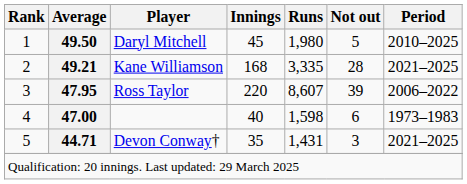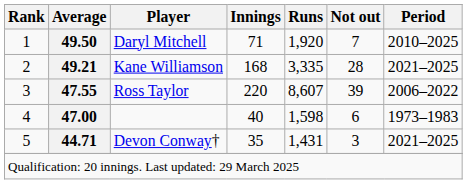 <table class="wikitable plainrowheaders sortable">
 <tr>
 <th scope=col>Rank</th>
 <th scope=col>Average</th>
 <th scope=col>Player</th>
 <th scope=col>Innings</th>
 <th scope=col>Runs</th>
 <th scope=col>Not out</th>
 <th scope=col>Period</th>
 </tr>
 <tr>
 <td align="center">1</td>
 <th scope="row" style="text-align:center;">49.50</th>
 <td><a href='#'>Daryl Mitchell</a></td>
-<td align="center">45</td>
-<td align="center">1,980</td>
-<td align="center">5</td>
+<td align="center">71</td>
+<td align="center">1,920</td>
+<td align="center">7</td>
 <td>2010–2025</td>
 </tr>
 <tr>
 <td align="center">2</td>
 <th scope="row" style="text-align:center;">49.21</th>
 <td><a href='#'>Kane Williamson</a></td>
 <td align="center">168</td>
 <td align="center">3,335</td>
 <td align="center">28</td>
 <td>2021–2025</td>
 </tr>
 <tr>
 <td align="center">3</td>
-<th scope="row" style="text-align:center;">47.95</th>
+<th scope="row" style="text-align:center;">47.55</th>
 <td><a href='#'>Ross Taylor</a></td>
 <td align="center">220</td>
 <td align="center">8,607</td>
 <td align="center">39</td>
 <td>2006–2022</td>
 </tr>
 <tr>
 <td align="center">4</td>
 <th scope="row" style="text-align:center;">47.00</th>
 <td></td>
 <td align="center">40</td>
 <td align="center">1,598</td>
 <td align="center">6</td>
 <td>1973–1983</td>
 </tr>
 <tr>
 <td align="center">5</td>
 <th scope="row" style="text-align:center;">44.71</th>
 <td><a href='#'>Devon Conway</a>†</td>
 <td align="center">35</td>
 <td align="center">1,431</td>
 <td align="center">3</td>
 <td>2021–2025</td>
 </tr>
 <tr>
 </tr>
 <tr class=sortbottom>
 <td colspan=7><small>Qualification: 20 innings. Last updated: 29 March 2025</small></td>
 </tr>
 </table>
